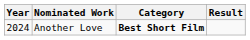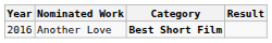 <table class="wikitable">
 <tr>
 <th>Year</th>
 <th>Nominated Work</th>
 <th>Category</th>
 <th>Result</th>
 </tr>
 <tr>
-<td>2024</td>
+<td>2016</td>
 <td>Another Love</td>
 <td><strong>Best Short Film</strong></td>
 <td></td>
 </tr>
 </table>
